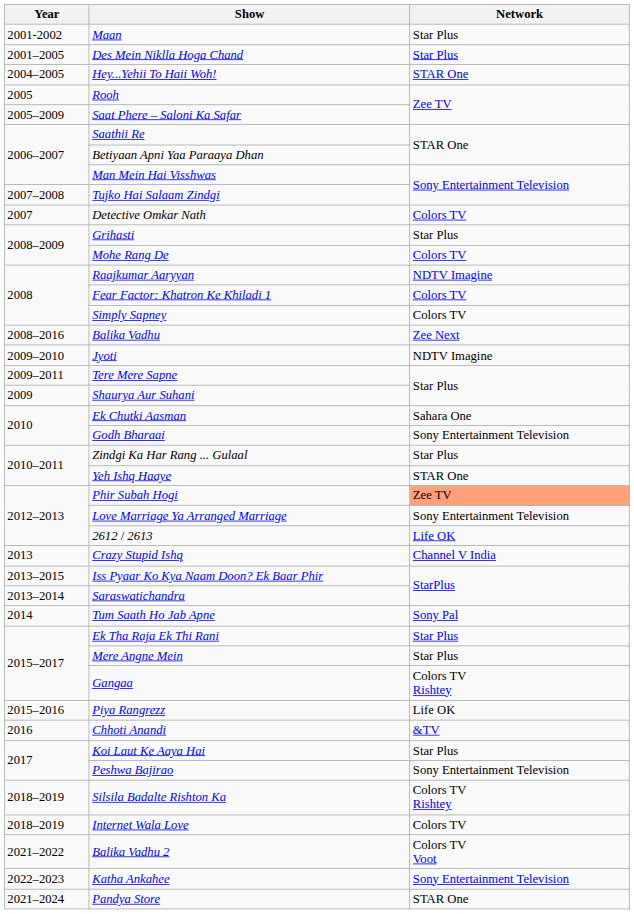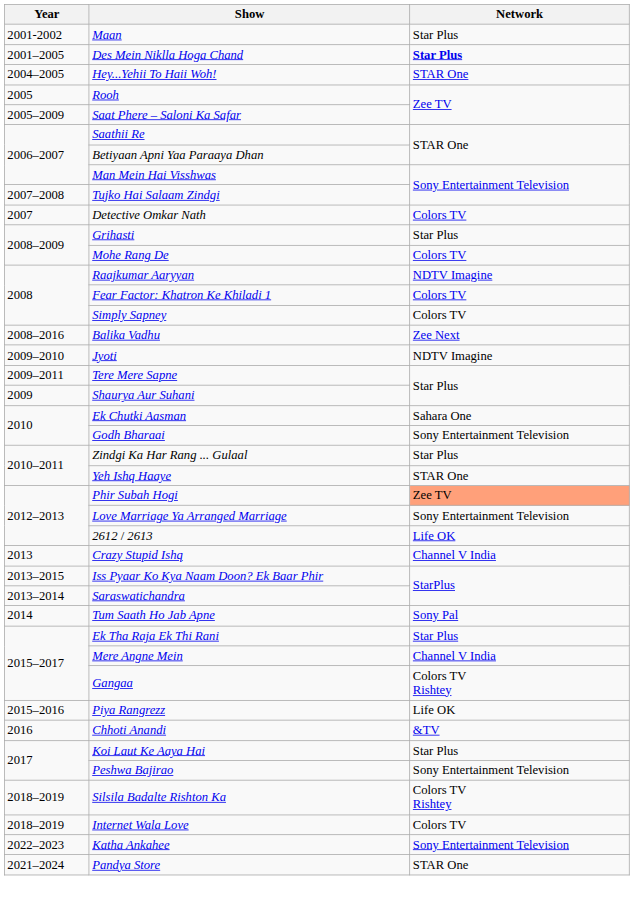 <table class="sortable wikitable" class="wikitable" style="width:50%;">
 <tr>
 <th>Year</th>
 <th>Show</th>
 <th>Network</th>
 </tr>
 <tr>
 <td>2001-2002</td>
 <td><em><a href='#'>Maan</a></em></td>
 <td>Star Plus</td>
 </tr>
 <tr>
 <td>2001–2005</td>
 <td><em><a href='#'>Des Mein Niklla Hoga Chand</a></em></td>
-<td><a href='#'>Star Plus</a></td>
+<td><strong><a href='#'>Star Plus</a></strong></td>
 </tr>
 <tr>
 <td>2004–2005</td>
 <td><em><a href='#'>Hey...Yehii To Haii Woh!</a></em></td>
 <td><a href='#'>STAR One</a></td>
 </tr>
 <tr>
 <td>2005</td>
 <td><em><a href='#'>Rooh</a></em></td>
 <td rowspan="2"><a href='#'>Zee TV</a></td>
 </tr>
 <tr>
 <td>2005–2009</td>
 <td><em><a href='#'>Saat Phere – Saloni Ka Safar</a></em></td>
 </tr>
 <tr>
 <td rowspan="3">2006–2007</td>
 <td><em><a href='#'>Saathii Re</a></em></td>
 <td rowspan="2">STAR One</td>
 </tr>
 <tr>
 <td><em>Betiyaan Apni Yaa Paraaya Dhan</em></td>
 </tr>
 <tr>
 <td><em><a href='#'>Man Mein Hai Visshwas</a></em></td>
 <td rowspan="2"><a href='#'>Sony Entertainment Television</a></td>
 </tr>
 <tr>
 <td>2007–2008</td>
 <td><em><a href='#'>Tujko Hai Salaam Zindgi</a></em></td>
 </tr>
 <tr>
 <td>2007</td>
 <td><em>Detective Omkar Nath</em></td>
 <td><a href='#'>Colors TV</a></td>
 </tr>
 <tr>
 <td rowspan="2">2008–2009</td>
 <td><em><a href='#'>Grihasti</a></em></td>
 <td>Star Plus</td>
 </tr>
 <tr>
 <td><em><a href='#'>Mohe Rang De</a></em></td>
 <td><a href='#'>Colors TV</a></td>
 </tr>
 <tr>
 <td rowspan="3">2008</td>
 <td><em><a href='#'>Raajkumar Aaryyan</a></em></td>
 <td><a href='#'>NDTV Imagine</a></td>
 </tr>
 <tr>
 <td><em><a href='#'>Fear Factor: Khatron Ke Khiladi 1</a></em></td>
 <td><a href='#'>Colors TV</a></td>
 </tr>
 <tr>
 <td><em><a href='#'>Simply Sapney</a></em></td>
 <td>Colors TV</td>
 </tr>
 <tr>
 <td>2008–2016</td>
 <td><em><a href='#'>Balika Vadhu</a></em></td>
 <td><a href='#'>Zee Next</a></td>
 </tr>
 <tr>
 <td>2009–2010</td>
 <td><em><a href='#'>Jyoti</a></em></td>
 <td>NDTV Imagine</td>
 </tr>
 <tr>
 <td>2009–2011</td>
 <td><em><a href='#'>Tere Mere Sapne</a></em></td>
 <td rowspan="2">Star Plus</td>
 </tr>
 <tr>
 <td>2009</td>
 <td><em><a href='#'>Shaurya Aur Suhani</a></em></td>
 </tr>
 <tr>
 <td rowspan="2">2010</td>
 <td><em><a href='#'>Ek Chutki Aasman</a></em></td>
 <td>Sahara One</td>
 </tr>
 <tr>
 <td><em><a href='#'>Godh Bharaai</a></em></td>
 <td>Sony Entertainment Television</td>
 </tr>
 <tr>
 <td rowspan="2">2010–2011</td>
 <td><em>Zindgi Ka Har Rang ... Gulaal</em></td>
 <td>Star Plus</td>
 </tr>
 <tr>
 <td><em><a href='#'>Yeh Ishq Haaye</a></em></td>
 <td>STAR One</td>
 </tr>
 <tr>
 <td rowspan="3">2012–2013</td>
 <td><em><a href='#'>Phir Subah Hogi</a></em></td>
 <td style="background: lightsalmon;">Zee TV</td>
 </tr>
 <tr>
 <td><em><a href='#'>Love Marriage Ya Arranged Marriage</a></em></td>
 <td>Sony Entertainment Television</td>
 </tr>
 <tr>
 <td><em>2612</em> / <em>2613</em></td>
 <td><a href='#'>Life OK</a></td>
 </tr>
 <tr>
 <td>2013</td>
 <td><em><a href='#'>Crazy Stupid Ishq</a></em></td>
 <td><a href='#'>Channel V India</a></td>
 </tr>
 <tr>
 <td>2013–2015</td>
 <td><em><a href='#'>Iss Pyaar Ko Kya Naam Doon? Ek Baar Phir</a></em></td>
 <td rowspan="2"><a href='#'>StarPlus</a></td>
 </tr>
 <tr>
 <td>2013–2014</td>
 <td><em><a href='#'>Saraswatichandra</a></em></td>
 </tr>
 <tr>
 <td>2014</td>
 <td><em><a href='#'>Tum Saath Ho Jab Apne</a></em></td>
 <td><a href='#'>Sony Pal</a></td>
 </tr>
 <tr>
 <td rowspan="3">2015–2017</td>
 <td><em><a href='#'>Ek Tha Raja Ek Thi Rani</a></em></td>
 <td><a href='#'>Star Plus</a></td>
 </tr>
 <tr>
 <td><em><a href='#'>Mere Angne Mein</a></em></td>
-<td>Star Plus</td>
+<td><a href='#'>Channel V India</a></td>
 </tr>
 <tr>
 <td><em><a href='#'>Gangaa</a></em></td>
 <td>Colors TV<br><a href='#'>Rishtey</a></td>
 </tr>
 <tr>
 <td>2015–2016</td>
 <td><em><a href='#'>Piya Rangrezz</a></em></td>
 <td>Life OK</td>
 </tr>
 <tr>
 <td>2016</td>
 <td><em><a href='#'>Chhoti Anandi</a></em></td>
 <td><a href='#'>&TV</a></td>
 </tr>
 <tr>
 <td rowspan="2">2017</td>
 <td><em><a href='#'>Koi Laut Ke Aaya Hai</a></em></td>
 <td>Star Plus</td>
 </tr>
 <tr>
 <td><em><a href='#'>Peshwa Bajirao</a></em></td>
 <td>Sony Entertainment Television</td>
 </tr>
 <tr>
 <td rowspan="1">2018–2019</td>
 <td><em><a href='#'>Silsila Badalte Rishton Ka</a></em></td>
 <td>Colors TV<br><a href='#'>Rishtey</a></td>
 </tr>
 <tr>
 <td>2018–2019</td>
 <td><em><a href='#'>Internet Wala Love</a></em></td>
 <td>Colors TV</td>
 </tr>
 <tr>
-<td rowspan="1">2021–2022</td>
-<td><em><a href='#'>Balika Vadhu 2</a></em></td>
-<td>Colors TV<br><a href='#'>Voot</a></td>
-</tr>
-<tr>
 <td>2022–2023</td>
 <td><em><a href='#'>Katha Ankahee</a></em></td>
 <td><a href='#'>Sony Entertainment Television</a></td>
 </tr>
 <tr>
 <td>2021–2024</td>
 <td><em><a href='#'>Pandya Store</a></em></td>
 <td>STAR One</td>
 </tr>
 </table>
